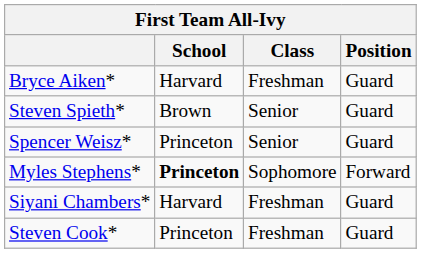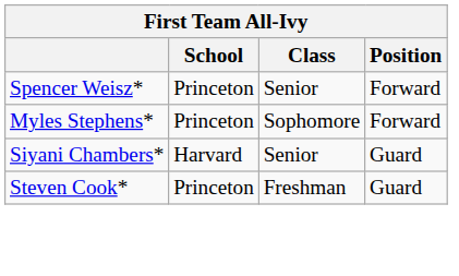 <table class="wikitable">
 <tr>
 <th colspan="4">First Team All-Ivy</th>
 </tr>
 <tr>
 <th></th>
 <th>School</th>
 <th>Class</th>
 <th>Position</th>
 </tr>
 <tr>
-<td><a href='#'>Bryce Aiken</a>*</td>
-<td>Harvard</td>
-<td>Freshman</td>
-<td>Guard</td>
-</tr>
-<tr>
-<td><a href='#'>Steven Spieth</a>*</td>
-<td>Brown</td>
-<td>Senior</td>
-<td>Guard</td>
-</tr>
-<tr>
 <td><a href='#'>Spencer Weisz</a>*</td>
 <td>Princeton</td>
 <td>Senior</td>
-<td>Guard</td>
+<td>Forward</td>
 </tr>
 <tr>
 <td><a href='#'>Myles Stephens</a>*</td>
-<td><strong>Princeton</strong></td>
+<td>Princeton</td>
 <td>Sophomore</td>
 <td>Forward</td>
 </tr>
 <tr>
 <td><a href='#'>Siyani Chambers</a>*</td>
 <td>Harvard</td>
-<td>Freshman</td>
+<td>Senior</td>
 <td>Guard</td>
 </tr>
 <tr>
 <td><a href='#'>Steven Cook</a>*</td>
 <td>Princeton</td>
 <td>Freshman</td>
 <td>Guard</td>
 </tr>
 </table>
